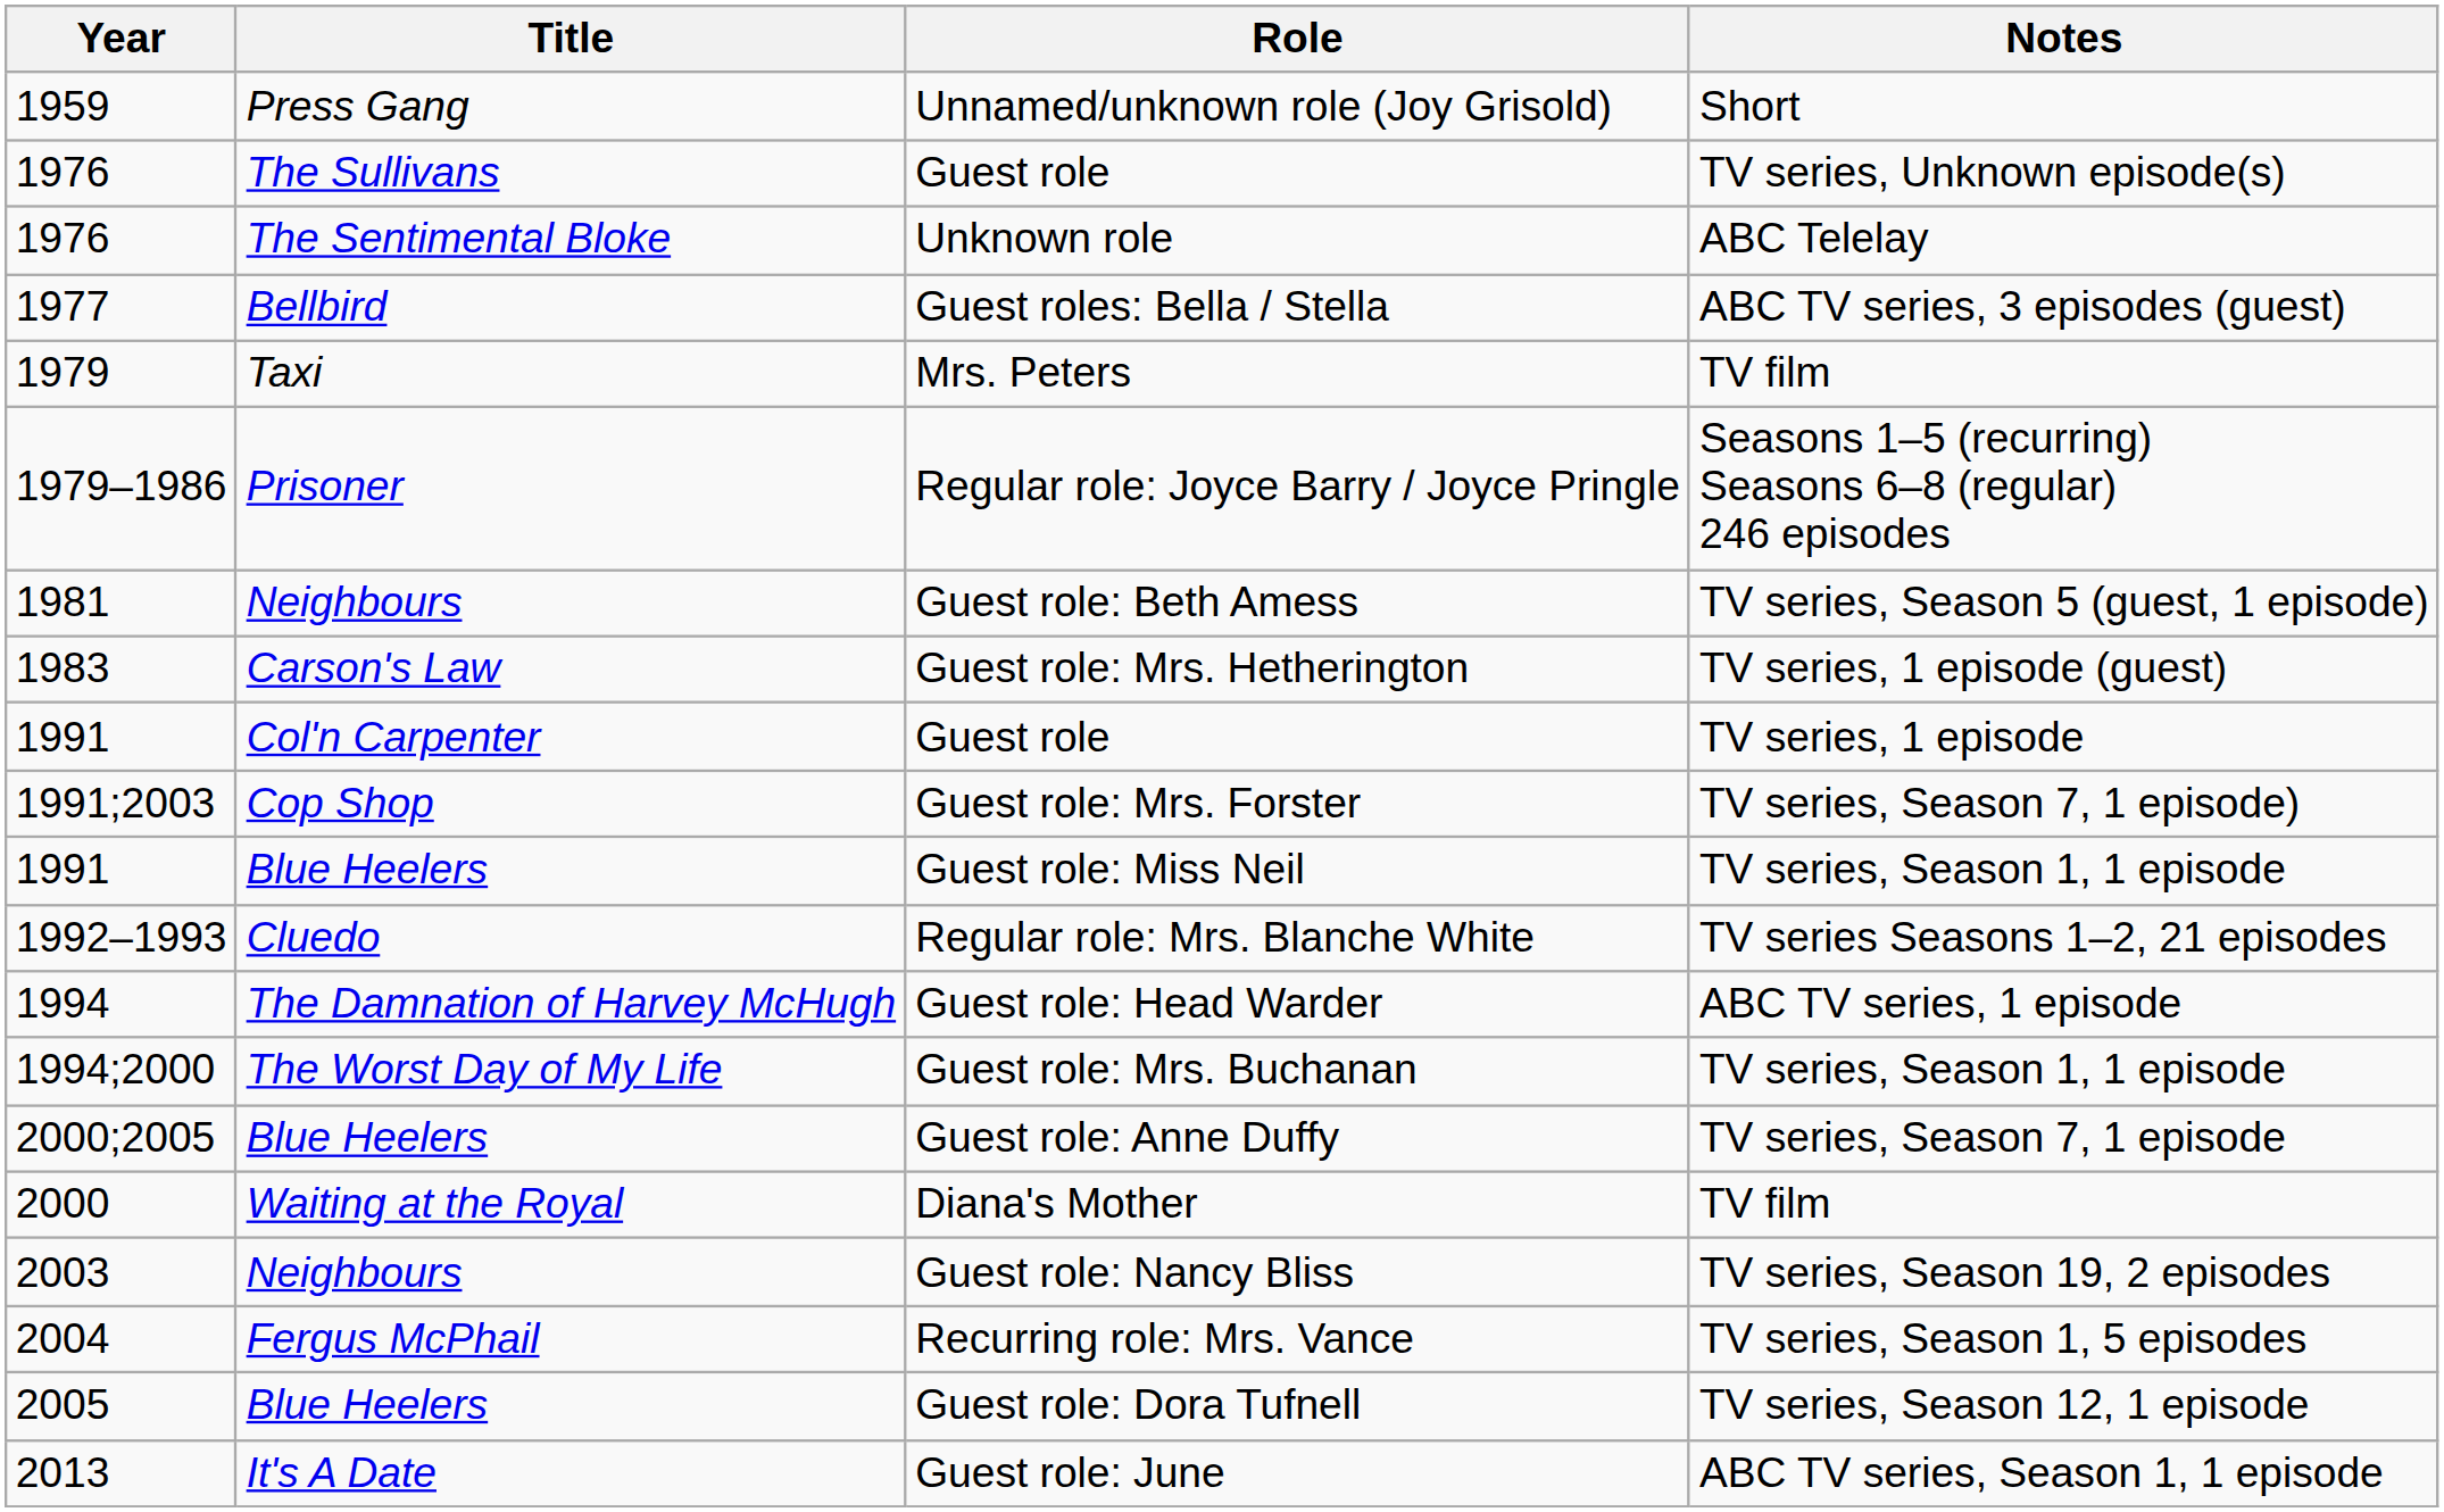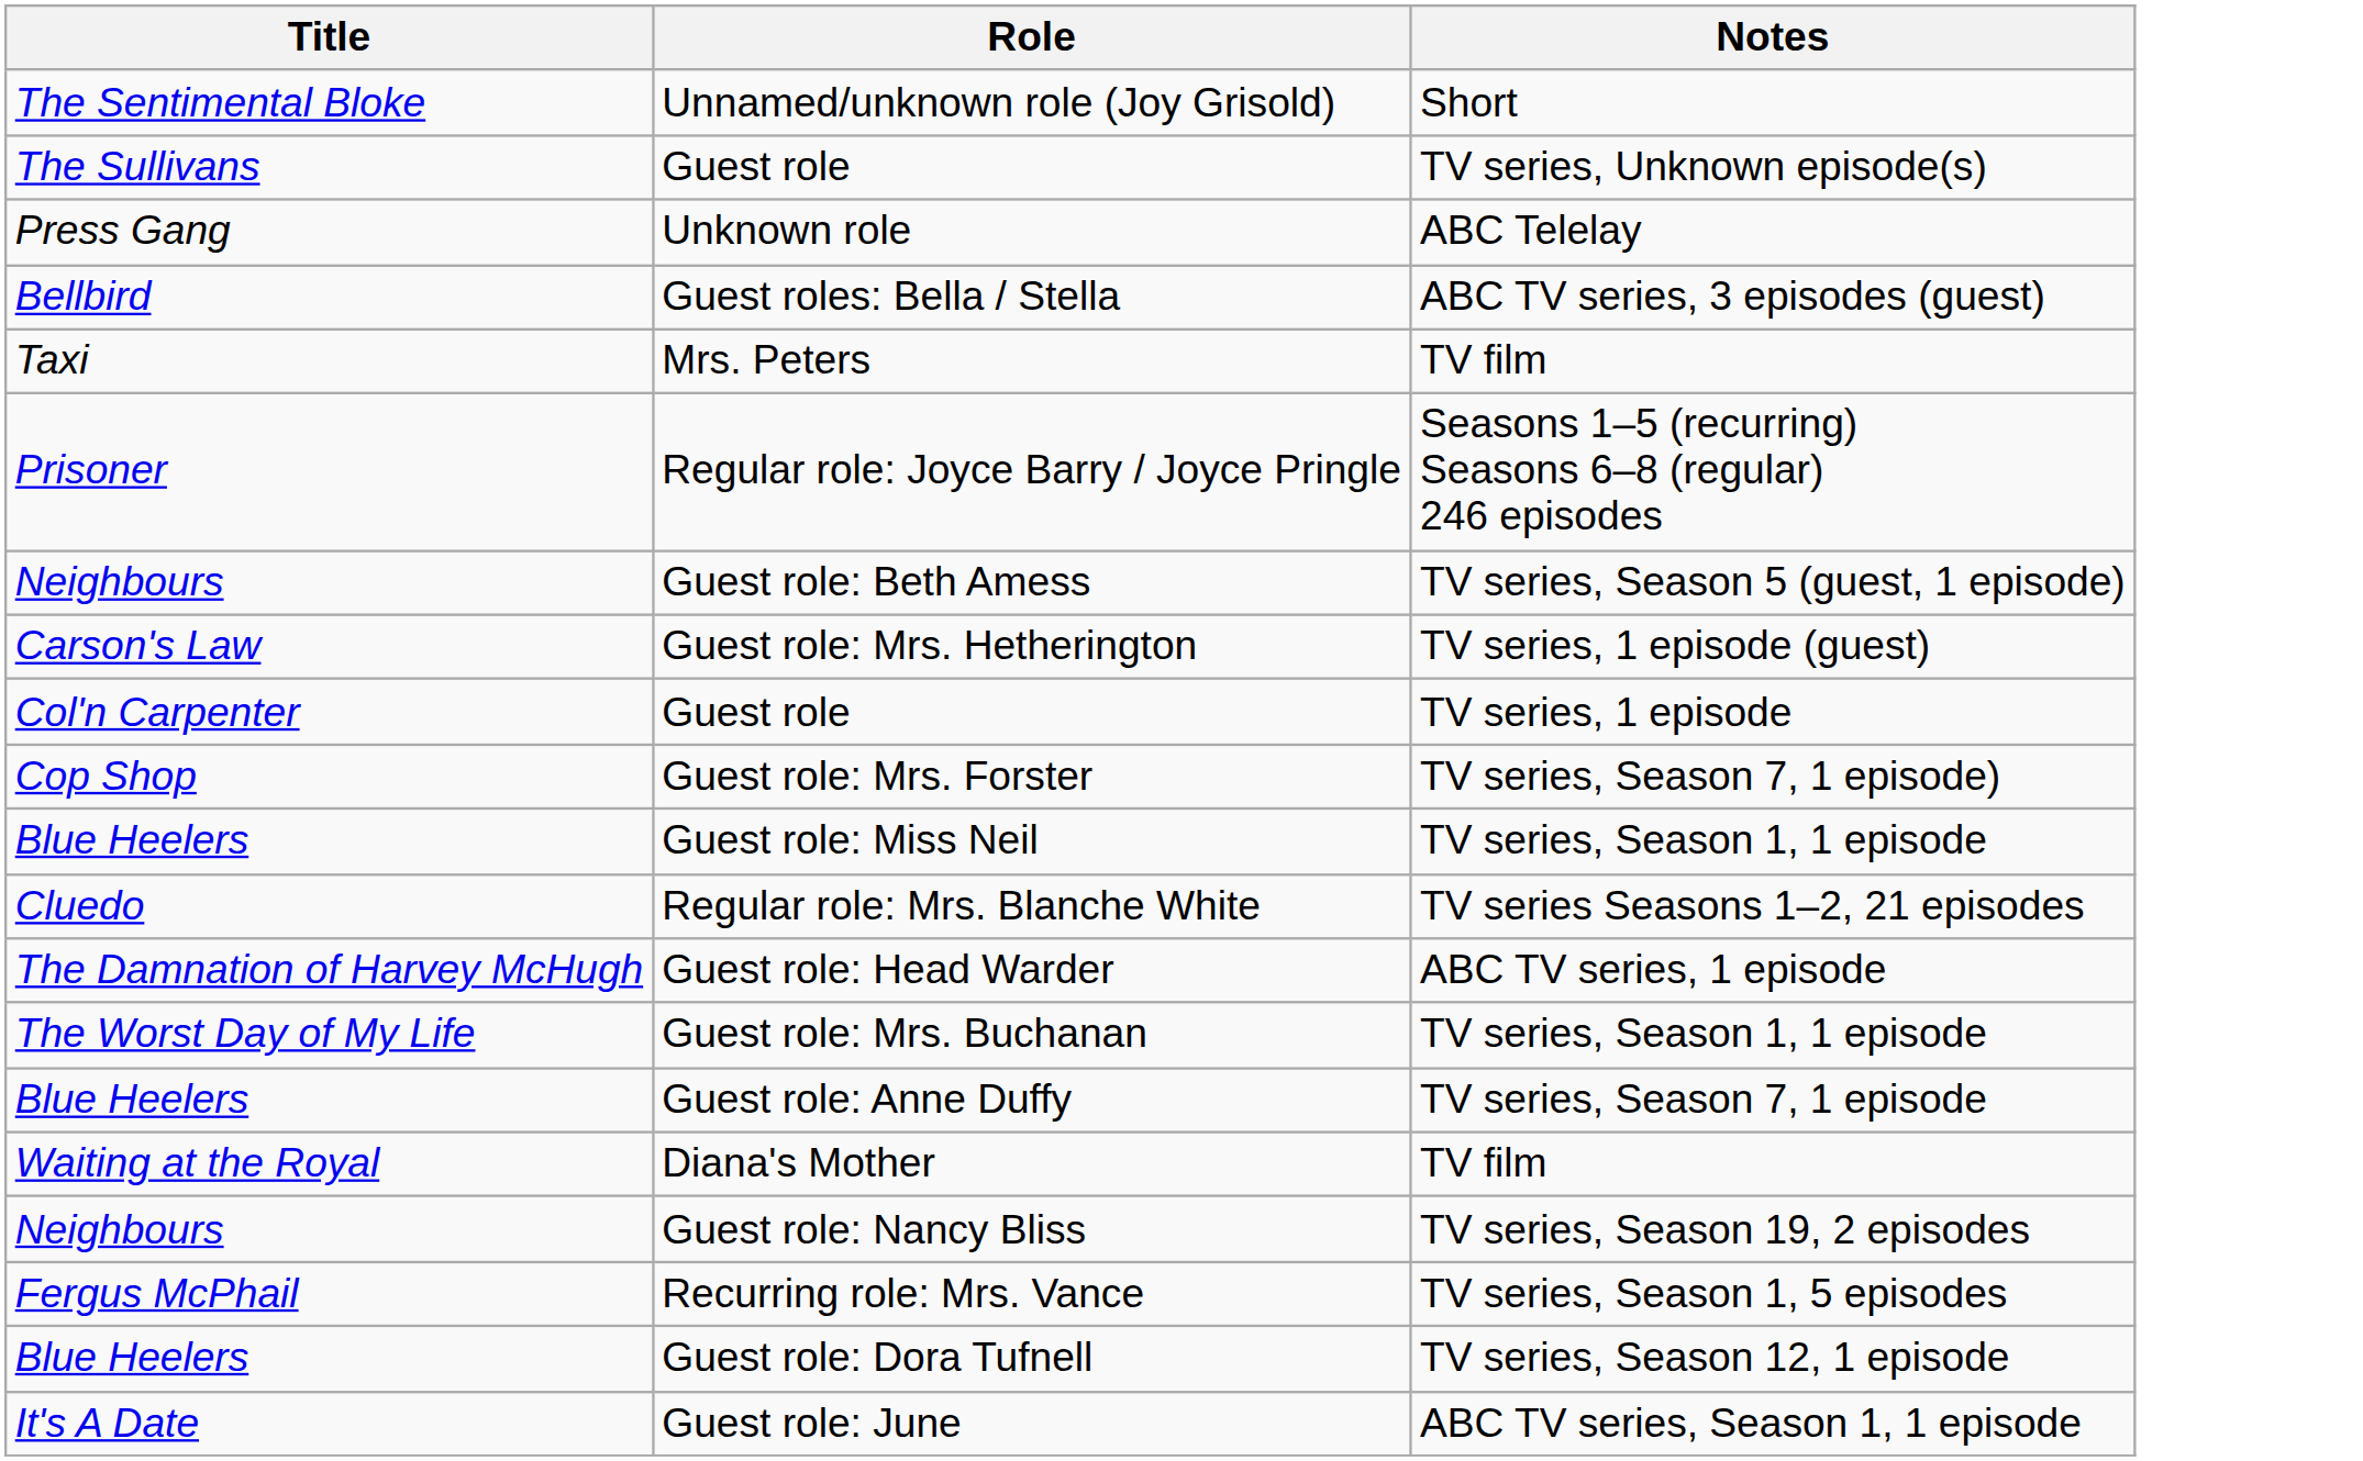 <table class="wikitable plainrowheaders sortable">
 <tr>
-<th scope="col">Year</th>
 <th scope="col">Title</th>
 <th scope="col">Role</th>
 <th class="unsortable">Notes</th>
 </tr>
 <tr>
-<td>1959</td>
-<td><em>Press Gang</em></td>
+<td><em><a href='#'>The Sentimental Bloke</a></em></td>
 <td>Unnamed/unknown role (Joy Grisold)</td>
 <td>Short</td>
 </tr>
 <tr>
-<td>1976</td>
 <td><em><a href='#'>The Sullivans</a></em></td>
 <td>Guest role</td>
 <td>TV series, Unknown episode(s)</td>
 </tr>
 <tr>
-<td>1976</td>
-<td><em><a href='#'>The Sentimental Bloke</a></em></td>
+<td><em>Press Gang</em></td>
 <td>Unknown role</td>
 <td>ABC Telelay</td>
 </tr>
 <tr>
-<td>1977</td>
 <td><em><a href='#'>Bellbird</a></em></td>
 <td>Guest roles: Bella / Stella</td>
 <td>ABC TV series, 3 episodes (guest)</td>
 </tr>
 <tr>
-<td>1979</td>
 <td><em>Taxi</em></td>
 <td>Mrs. Peters</td>
 <td>TV film</td>
 </tr>
 <tr>
-<td>1979–1986</td>
 <td><em><a href='#'>Prisoner</a></em></td>
 <td>Regular role: Joyce Barry / Joyce Pringle</td>
 <td>Seasons 1–5 (recurring)<br>Seasons 6–8 (regular)<br>246 episodes</td>
 </tr>
 <tr>
-<td>1981</td>
 <td><em><a href='#'>Neighbours</a></em></td>
 <td>Guest role: Beth Amess</td>
 <td>TV series, Season 5 (guest, 1 episode)</td>
 </tr>
 <tr>
-<td>1983</td>
 <td><em><a href='#'>Carson's Law</a></em></td>
 <td>Guest role: Mrs. Hetherington</td>
 <td>TV series, 1 episode (guest)</td>
 </tr>
 <tr>
-<td>1991</td>
 <td><em><a href='#'>Col'n Carpenter</a></em></td>
 <td>Guest role</td>
 <td>TV series, 1 episode</td>
 </tr>
 <tr>
-<td>1991;2003</td>
 <td><em><a href='#'>Cop Shop</a></em></td>
 <td>Guest role: Mrs. Forster</td>
 <td>TV series, Season 7, 1 episode)</td>
 </tr>
 <tr>
-<td>1991</td>
 <td><em><a href='#'>Blue Heelers</a></em></td>
 <td>Guest role: Miss Neil</td>
 <td>TV series, Season 1, 1 episode</td>
 </tr>
 <tr>
-<td>1992–1993</td>
 <td><em><a href='#'>Cluedo</a></em></td>
 <td>Regular role: Mrs. Blanche White</td>
 <td>TV series Seasons 1–2, 21 episodes</td>
 </tr>
 <tr>
-<td>1994</td>
 <td><em><a href='#'>The Damnation of Harvey McHugh</a></em></td>
 <td>Guest role: Head Warder</td>
 <td>ABC TV series, 1 episode</td>
 </tr>
 <tr>
-<td>1994;2000</td>
 <td><em><a href='#'>The Worst Day of My Life</a></em></td>
 <td>Guest role: Mrs. Buchanan</td>
 <td>TV series, Season 1, 1 episode</td>
 </tr>
 <tr>
-<td>2000;2005</td>
 <td><em><a href='#'>Blue Heelers</a></em></td>
 <td>Guest role: Anne Duffy</td>
 <td>TV series, Season 7, 1 episode</td>
 </tr>
 <tr>
-<td>2000</td>
 <td><em><a href='#'>Waiting at the Royal</a></em></td>
 <td>Diana's Mother</td>
 <td>TV film</td>
 </tr>
 <tr>
-<td>2003</td>
 <td><em><a href='#'>Neighbours</a></em></td>
 <td>Guest role: Nancy Bliss</td>
 <td>TV series, Season 19, 2 episodes</td>
 </tr>
 <tr>
-<td>2004</td>
 <td><em><a href='#'>Fergus McPhail</a></em></td>
 <td>Recurring role: Mrs. Vance</td>
 <td>TV series, Season 1, 5 episodes</td>
 </tr>
 <tr>
-<td>2005</td>
 <td><em><a href='#'>Blue Heelers</a></em></td>
 <td>Guest role: Dora Tufnell</td>
 <td>TV series, Season 12, 1 episode</td>
 </tr>
 <tr>
-<td>2013</td>
 <td><em><a href='#'>It's A Date</a></em></td>
 <td>Guest role: June</td>
 <td>ABC TV series, Season 1, 1 episode</td>
 </tr>
 </table>
